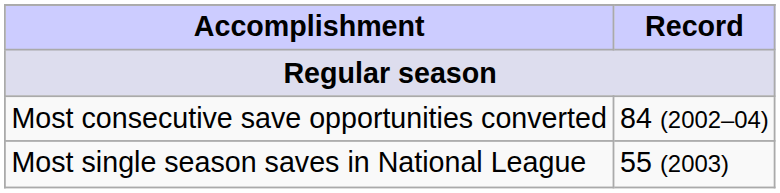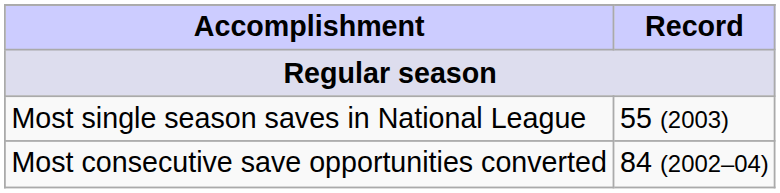 <table class="wikitable">
 <tr>
 </tr>
 <tr>
 <th style="background:#ccf;">Accomplishment</th>
 <th style="background:#ccf;">Record</th>
 </tr>
 <tr>
 <th style="background:#dde;" colspan="2">Regular season</th>
 </tr>
 <tr>
+<td>Most single season saves in National League</td>
+<td>55 <small>(2003)</small></td>
+</tr>
+<tr>
 <td>Most consecutive save opportunities converted</td>
 <td>84 <small>(2002–04)</small></td>
 </tr>
-<tr>
-<td>Most single season saves in National League</td>
-<td>55 <small>(2003)</small></td>
-</tr>
 </table>
